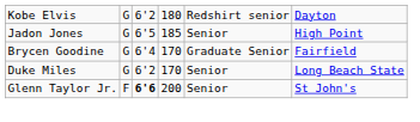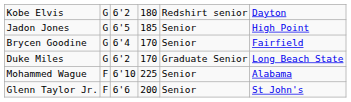 <table class="wikitable sortable">
 <tr>
 <td>Kobe Elvis </td>
 <td>G</td>
 <td>6'2</td>
 <td>180</td>
 <td> Redshirt senior</td>
 <td><a href='#'>Dayton</a></td>
 </tr>
 <tr>
 <td>Jadon Jones  </td>
 <td>G</td>
 <td>6'5</td>
 <td>185</td>
 <td>Senior</td>
 <td><a href='#'>High Point</a></td>
 </tr>
 <tr>
 <td>Brycen Goodine  </td>
 <td>G</td>
 <td>6'4</td>
 <td>170</td>
-<td>Graduate Senior</td>
+<td>Senior</td>
 <td><a href='#'>Fairfield</a></td>
 </tr>
 <tr>
 <td>Duke Miles  </td>
 <td>G</td>
 <td>6'2</td>
 <td>170</td>
+<td>Graduate Senior</td>
+<td><a href='#'>Long Beach State</a></td>
+</tr>
+<tr>
+<td>Mohammed Wague </td>
+<td>F</td>
+<td>6'10</td>
+<td>225</td>
 <td>Senior</td>
-<td><a href='#'>Long Beach State</a></td>
+<td><a href='#'>Alabama</a></td>
 </tr>
 <tr>
 <td>Glenn Taylor Jr.</td>
 <td>F</td>
-<td><strong>6'6</strong></td>
+<td>6'6</td>
 <td>200</td>
 <td>Senior</td>
 <td><a href='#'>St John's</a></td>
 </tr>
 </table>
